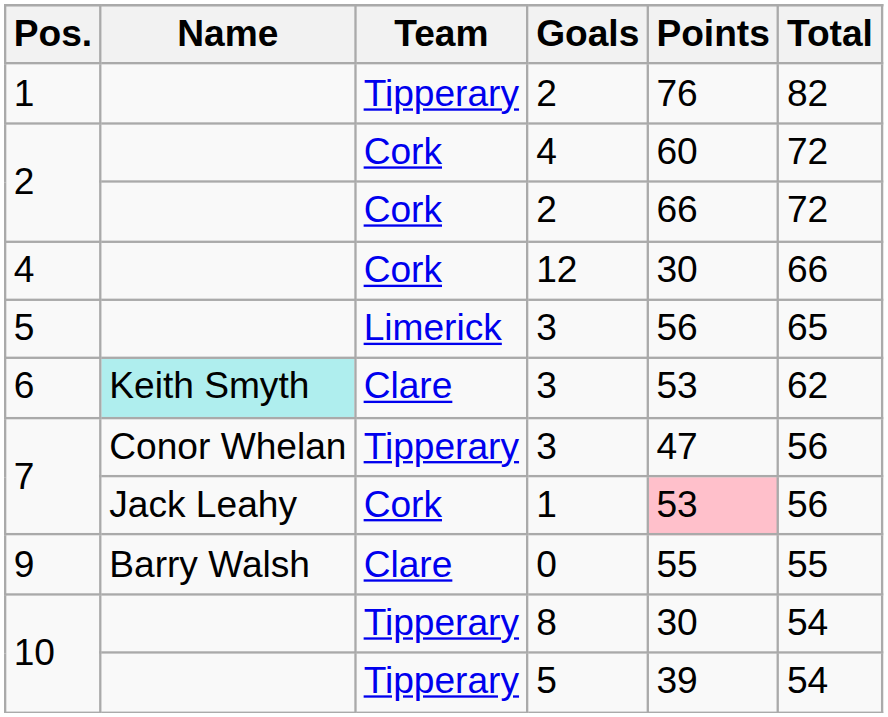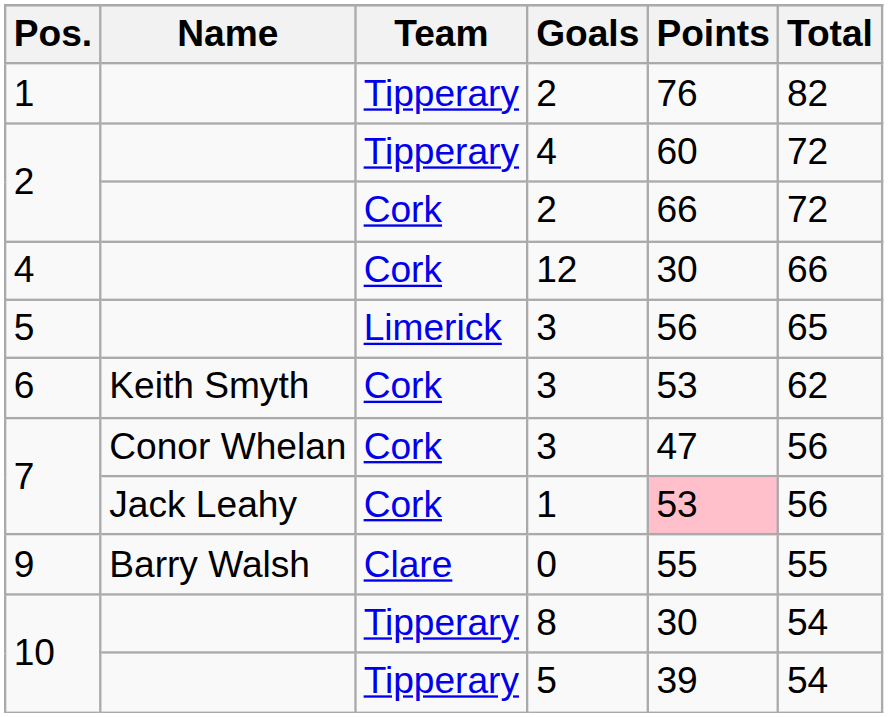 <table class="wikitable sortable">
 <tr>
 </tr>
 <tr>
 <th>Pos.</th>
 <th>Name</th>
 <th>Team</th>
 <th>Goals</th>
 <th>Points</th>
 <th>Total</th>
 </tr>
 <tr>
 <td>1</td>
 <td></td>
 <td><a href='#'>Tipperary</a></td>
 <td>2</td>
 <td>76</td>
 <td>82</td>
 </tr>
 <tr>
 <td rowspan=2>2</td>
 <td></td>
-<td><a href='#'>Cork</a></td>
+<td><a href='#'>Tipperary</a></td>
 <td>4</td>
 <td>60</td>
 <td>72</td>
 </tr>
 <tr>
 <td></td>
 <td><a href='#'>Cork</a></td>
 <td>2</td>
 <td>66</td>
 <td>72</td>
 </tr>
 <tr>
 <td>4</td>
 <td></td>
 <td><a href='#'>Cork</a></td>
 <td>12</td>
 <td>30</td>
 <td>66</td>
 </tr>
 <tr>
 <td>5</td>
 <td></td>
 <td><a href='#'>Limerick</a></td>
 <td>3</td>
 <td>56</td>
 <td>65</td>
 </tr>
 <tr>
 <td>6</td>
-<td style="background: paleturquoise;">Keith Smyth</td>
-<td><a href='#'>Clare</a></td>
+<td>Keith Smyth</td>
+<td><a href='#'>Cork</a></td>
 <td>3</td>
 <td>53</td>
 <td>62</td>
 </tr>
 <tr>
 <td rowspan=2>7</td>
 <td>Conor Whelan</td>
-<td><a href='#'>Tipperary</a></td>
+<td><a href='#'>Cork</a></td>
 <td>3</td>
 <td>47</td>
 <td>56</td>
 </tr>
 <tr>
 <td>Jack Leahy</td>
 <td><a href='#'>Cork</a></td>
 <td>1</td>
 <td style="background: pink;">53</td>
 <td>56</td>
 </tr>
 <tr>
 <td>9</td>
 <td>Barry Walsh</td>
 <td><a href='#'>Clare</a></td>
 <td>0</td>
 <td>55</td>
 <td>55</td>
 </tr>
 <tr>
 <td rowspan=2>10</td>
 <td></td>
 <td><a href='#'>Tipperary</a></td>
 <td>8</td>
 <td>30</td>
 <td>54</td>
 </tr>
 <tr>
 <td></td>
 <td><a href='#'>Tipperary</a></td>
 <td>5</td>
 <td>39</td>
 <td>54</td>
 </tr>
 </table>
